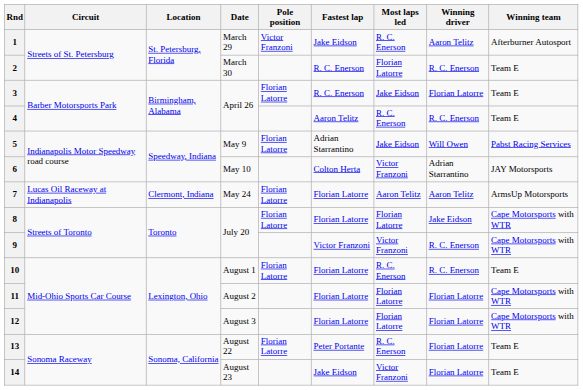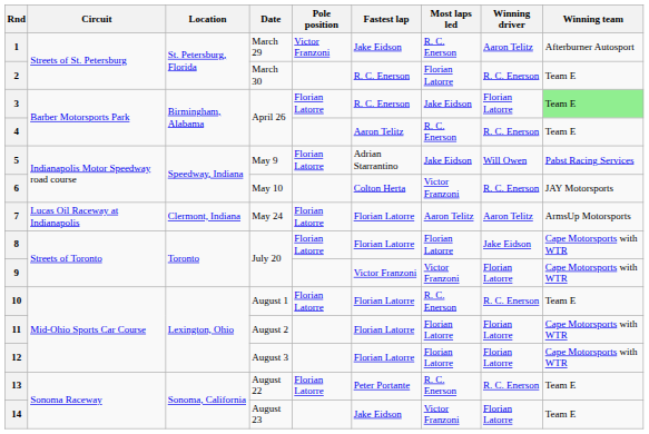 <table class="wikitable" style="font-size: 85%;">
 <tr>
 <th Round>Rnd</th>
 <th>Circuit</th>
 <th>Location</th>
 <th>Date</th>
 <th>Pole position</th>
 <th>Fastest lap</th>
 <th>Most laps led</th>
 <th>Winning driver</th>
 <th>Winning team</th>
 </tr>
 <tr>
 <th>1</th>
 <td rowspan=2><a href='#'>Streets of St. Petersburg</a></td>
 <td rowspan=2><a href='#'>St. Petersburg, Florida</a></td>
 <td>March 29</td>
 <td> <a href='#'>Victor Franzoni</a></td>
 <td> <a href='#'>Jake Eidson</a></td>
 <td> <a href='#'>R. C. Enerson</a></td>
 <td> <a href='#'>Aaron Telitz</a></td>
 <td>Afterburner Autosport</td>
 </tr>
 <tr>
 <th>2</th>
 <td>March 30</td>
 <td></td>
 <td> <a href='#'>R. C. Enerson</a></td>
 <td> <a href='#'>Florian Latorre</a></td>
 <td> <a href='#'>R. C. Enerson</a></td>
 <td>Team E</td>
 </tr>
 <tr>
 <th>3</th>
 <td rowspan=2><a href='#'>Barber Motorsports Park</a></td>
 <td rowspan=2><a href='#'>Birmingham, Alabama</a></td>
 <td rowspan=2>April 26</td>
 <td> <a href='#'>Florian Latorre</a></td>
 <td> <a href='#'>R. C. Enerson</a></td>
 <td> <a href='#'>Jake Eidson</a></td>
 <td> <a href='#'>Florian Latorre</a></td>
-<td>Team E</td>
+<td style="background: lightgreen;">Team E</td>
 </tr>
 <tr>
 <th>4</th>
 <td></td>
 <td> <a href='#'>Aaron Telitz</a></td>
 <td> <a href='#'>R. C. Enerson</a></td>
 <td> <a href='#'>R. C. Enerson</a></td>
 <td>Team E</td>
 </tr>
 <tr>
 <th>5</th>
 <td rowspan=2><a href='#'>Indianapolis Motor Speedway</a> road course</td>
 <td rowspan=2><a href='#'>Speedway, Indiana</a></td>
 <td>May 9</td>
 <td> <a href='#'>Florian Latorre</a></td>
 <td> Adrian Starrantino</td>
 <td> <a href='#'>Jake Eidson</a></td>
 <td> <a href='#'>Will Owen</a></td>
 <td><a href='#'>Pabst Racing Services</a></td>
 </tr>
 <tr>
 <th>6</th>
 <td>May 10</td>
 <td></td>
 <td> <a href='#'>Colton Herta</a></td>
 <td> <a href='#'>Victor Franzoni</a></td>
-<td> Adrian Starrantino</td>
+<td> <a href='#'>R. C. Enerson</a></td>
 <td>JAY Motorsports</td>
 </tr>
 <tr>
 <th>7</th>
 <td><a href='#'>Lucas Oil Raceway at Indianapolis</a></td>
 <td><a href='#'>Clermont, Indiana</a></td>
 <td>May 24</td>
 <td> <a href='#'>Florian Latorre</a></td>
 <td> <a href='#'>Florian Latorre</a></td>
 <td> <a href='#'>Aaron Telitz</a></td>
 <td> <a href='#'>Aaron Telitz</a></td>
 <td>ArmsUp Motorsports</td>
 </tr>
 <tr>
 <th>8</th>
 <td rowspan=2><a href='#'>Streets of Toronto</a></td>
 <td rowspan=2><a href='#'>Toronto</a></td>
 <td rowspan=2>July 20</td>
 <td> <a href='#'>Florian Latorre</a></td>
 <td> <a href='#'>Florian Latorre</a></td>
 <td> <a href='#'>Florian Latorre</a></td>
 <td> <a href='#'>Jake Eidson</a></td>
 <td><a href='#'>Cape Motorsports</a> with <a href='#'>WTR</a></td>
 </tr>
 <tr>
 <th>9</th>
 <td></td>
 <td> <a href='#'>Victor Franzoni</a></td>
 <td> <a href='#'>Victor Franzoni</a></td>
-<td> <a href='#'>R. C. Enerson</a></td>
+<td> <a href='#'>Florian Latorre</a></td>
 <td><a href='#'>Cape Motorsports</a> with <a href='#'>WTR</a></td>
 </tr>
 <tr>
 <th>10</th>
 <td rowspan=3><a href='#'>Mid-Ohio Sports Car Course</a></td>
 <td rowspan=3><a href='#'>Lexington, Ohio</a></td>
 <td>August 1</td>
 <td> <a href='#'>Florian Latorre</a></td>
 <td> <a href='#'>Florian Latorre</a></td>
 <td> <a href='#'>R. C. Enerson</a></td>
 <td> <a href='#'>R. C. Enerson</a></td>
 <td>Team E</td>
 </tr>
 <tr>
 <th>11</th>
 <td>August 2</td>
 <td></td>
 <td> <a href='#'>Florian Latorre</a></td>
 <td> <a href='#'>Florian Latorre</a></td>
 <td> <a href='#'>Florian Latorre</a></td>
 <td><a href='#'>Cape Motorsports</a> with <a href='#'>WTR</a></td>
 </tr>
 <tr>
 <th>12</th>
 <td>August 3</td>
 <td></td>
 <td> <a href='#'>Florian Latorre</a></td>
 <td> <a href='#'>Florian Latorre</a></td>
 <td> <a href='#'>Florian Latorre</a></td>
 <td><a href='#'>Cape Motorsports</a> with <a href='#'>WTR</a></td>
 </tr>
 <tr>
 <th>13</th>
 <td rowspan=2><a href='#'>Sonoma Raceway</a></td>
 <td rowspan=2><a href='#'>Sonoma, California</a></td>
 <td>August 22</td>
 <td> <a href='#'>Florian Latorre</a></td>
 <td> <a href='#'>Peter Portante</a></td>
 <td> <a href='#'>R. C. Enerson</a></td>
-<td> <a href='#'>Florian Latorre</a></td>
+<td> <a href='#'>R. C. Enerson</a></td>
 <td>Team E</td>
 </tr>
 <tr>
 <th>14</th>
 <td>August 23</td>
 <td></td>
 <td> <a href='#'>Jake Eidson</a></td>
 <td> <a href='#'>Victor Franzoni</a></td>
 <td> <a href='#'>Florian Latorre</a></td>
 <td>Team E</td>
 </tr>
 </table>
